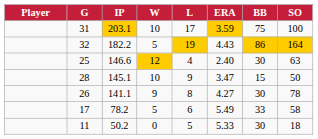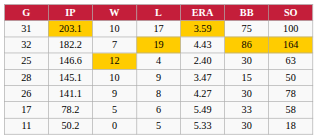 <table class="wikitable sortable">
 <tr>
-<th style="background:#c41e3a;color:white;" width="16%">Player</th>
 <th style="background:#c41e3a;color:white;" width="9%">G</th>
 <th style="background:#c41e3a;color:white;" width="9%">IP</th>
 <th style="background:#c41e3a;color:white;" width="9%">W</th>
 <th style="background:#c41e3a;color:white;" width="9%">L</th>
 <th style="background:#c41e3a;color:white;" width="9%">ERA</th>
 <th style="background:#c41e3a;color:white;" width="9%">BB</th>
 <th style="background:#c41e3a;color:white;" width="9%">SO</th>
 </tr>
 <tr align="center">
-<td></td>
 <td>31</td>
 <td bgcolor="#FFCC00">203.1</td>
 <td>10</td>
 <td>17</td>
 <td bgcolor="#FFCC00">3.59</td>
 <td>75</td>
 <td>100</td>
 </tr>
 <tr align=center>
-<td></td>
 <td>32</td>
 <td>182.2</td>
-<td>5</td>
+<td>7</td>
 <td bgcolor="#FFCC00">19</td>
 <td>4.43</td>
 <td bgcolor="#FFCC00">86</td>
 <td bgcolor="#FFCC00">164</td>
 </tr>
 <tr align="center">
-<td></td>
 <td>25</td>
 <td>146.6</td>
 <td bgcolor="#FFCC00">12</td>
 <td>4</td>
 <td>2.40</td>
 <td>30</td>
 <td>63</td>
 </tr>
 <tr align="center">
-<td></td>
 <td>28</td>
 <td>145.1</td>
 <td>10</td>
 <td>9</td>
 <td>3.47</td>
 <td>15</td>
 <td>50</td>
 </tr>
 <tr align="center">
-<td></td>
 <td>26</td>
 <td>141.1</td>
 <td>9</td>
 <td>8</td>
 <td>4.27</td>
 <td>30</td>
 <td>78</td>
 </tr>
 <tr align=center>
-<td></td>
 <td>17</td>
 <td>78.2</td>
 <td>5</td>
 <td>6</td>
 <td>5.49</td>
 <td>33</td>
 <td>58</td>
 </tr>
 <tr align="center">
-<td></td>
 <td>11</td>
 <td>50.2</td>
 <td>0</td>
 <td>5</td>
 <td>5.33</td>
 <td>30</td>
 <td>18</td>
 </tr>
 </table>
